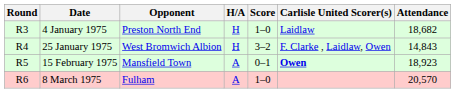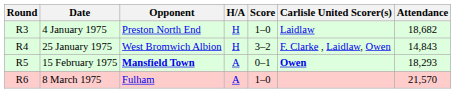 <table class="wikitable" style="text-align:center">
 <tr>
 <th>Round</th>
 <th>Date</th>
 <th>Opponent</th>
 <th>H/A</th>
 <th>Score</th>
 <th>Carlisle United Scorer(s)</th>
 <th>Attendance</th>
 </tr>
 <tr bgcolor=#ddffdd>
 <td>R3</td>
 <td align=left>4 January 1975</td>
 <td align=left><a href='#'>Preston North End</a></td>
 <td><a href='#'>H</a></td>
 <td>1–0</td>
 <td align=left><a href='#'>Laidlaw</a></td>
 <td>18,682</td>
 </tr>
 <tr bgcolor=#ddffdd>
 <td>R4</td>
 <td align=left>25 January 1975</td>
 <td align=left><a href='#'>West Bromwich Albion</a></td>
 <td><a href='#'>H</a></td>
 <td>3–2</td>
 <td align=left><a href='#'>F. Clarke</a> , <a href='#'>Laidlaw</a>, <a href='#'>Owen</a></td>
 <td>14,843</td>
 </tr>
 <tr bgcolor=#ddffdd>
 <td>R5</td>
 <td align=left>15 February 1975</td>
-<td align=left><a href='#'>Mansfield Town</a></td>
+<td align=left><strong><a href='#'>Mansfield Town</a></strong></td>
 <td><a href='#'>A</a></td>
 <td>0–1</td>
 <td align=left><strong><a href='#'>Owen</a></strong></td>
-<td>18,923</td>
+<td>18,293</td>
 </tr>
 <tr bgcolor=#FFCCCC>
 <td>R6</td>
 <td align=left>8 March 1975</td>
 <td align=left><a href='#'>Fulham</a></td>
 <td><a href='#'>A</a></td>
 <td>1–0</td>
 <td align=left></td>
-<td>20,570</td>
+<td>21,570</td>
 </tr>
 </table>
